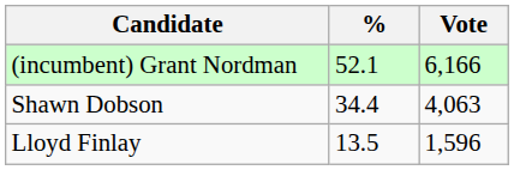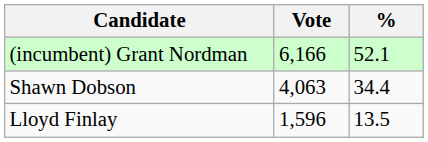 <table class="wikitable">
 <tr>
 <th bgcolor="#DDDDFF" width="200px">Candidate</th>
+<th bgcolor="#DDDDFF" width="50px">Vote</th>
 <th bgcolor="#DDDDFF" width="50px">%</th>
-<th bgcolor="#DDDDFF" width="50px">Vote</th>
 </tr>
 <tr style="text-align:left; background:#cfc;">
 <td>(incumbent) Grant Nordman</td>
+<td>6,166</td>
 <td>52.1</td>
-<td>6,166</td>
 </tr>
 <tr>
 <td>Shawn Dobson</td>
+<td>4,063</td>
 <td>34.4</td>
-<td>4,063</td>
 </tr>
 <tr>
 <td>Lloyd Finlay</td>
+<td>1,596</td>
 <td>13.5</td>
-<td>1,596</td>
 </tr>
 </table>
